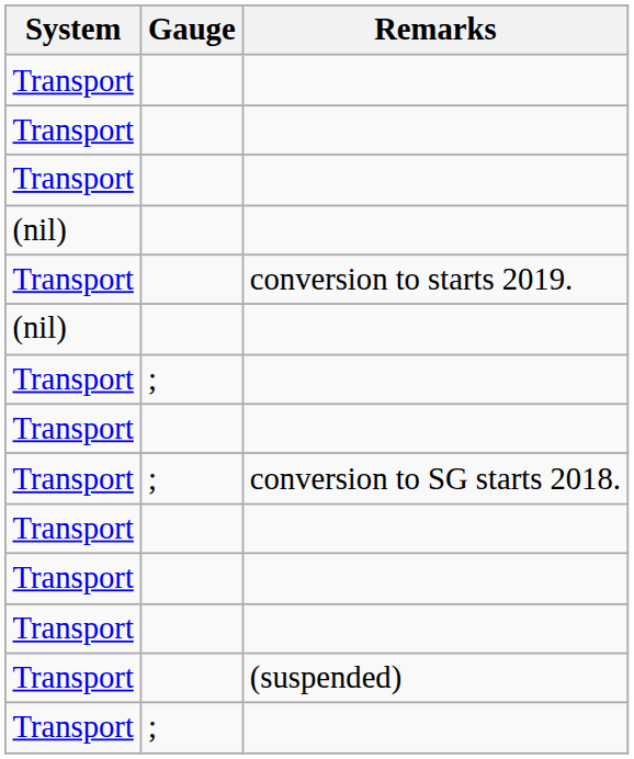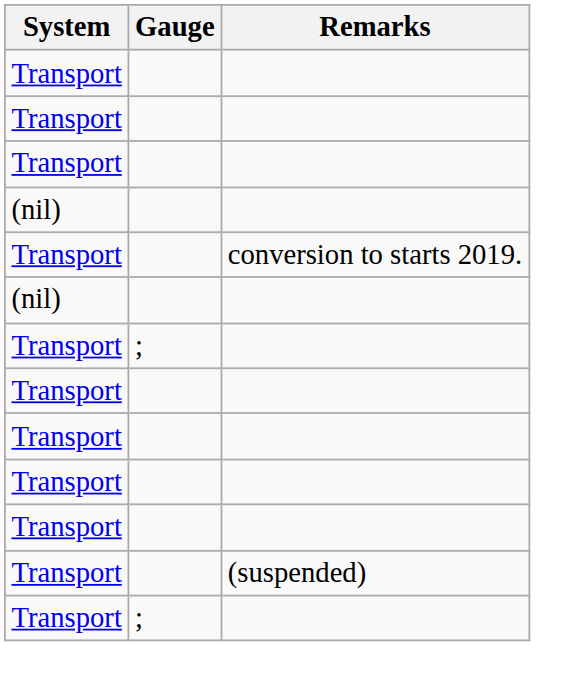 <table class="wikitable sortable">
 <tr>
 <th>System</th>
 <th>Gauge</th>
 <th>Remarks</th>
 </tr>
 <tr>
 <td> <a href='#'>Transport</a></td>
 <td></td>
 <td></td>
 </tr>
 <tr>
 <td> <a href='#'>Transport</a></td>
 <td></td>
 <td></td>
 </tr>
 <tr>
 <td> <a href='#'>Transport</a></td>
 <td></td>
 <td></td>
 </tr>
 <tr>
 <td>                               (nil)</td>
 <td></td>
 <td></td>
 </tr>
 <tr>
 <td> <a href='#'>Transport</a></td>
 <td></td>
 <td>conversion to  starts 2019.</td>
 </tr>
 <tr>
 <td> (nil)</td>
 <td></td>
 <td></td>
 </tr>
 <tr>
 <td> <a href='#'>Transport</a></td>
 <td>; <br> </td>
 <td></td>
 </tr>
 <tr>
 <td> <a href='#'>Transport</a></td>
 <td></td>
 <td></td>
 </tr>
 <tr>
 <td> <a href='#'>Transport</a></td>
-<td>; <br> </td>
-<td>conversion to SG starts 2018.</td>
-</tr>
-<tr>
-<td> <a href='#'>Transport</a></td>
 <td></td>
 <td></td>
 </tr>
 <tr>
 <td> <a href='#'>Transport</a></td>
 <td></td>
 <td></td>
 </tr>
 <tr>
 <td> <a href='#'>Transport</a></td>
 <td></td>
 <td></td>
 </tr>
 <tr>
 <td> <a href='#'>Transport</a></td>
 <td></td>
 <td>(suspended)</td>
 </tr>
 <tr>
 <td> <a href='#'>Transport</a></td>
 <td>; <br> </td>
 <td></td>
 </tr>
 </table>
